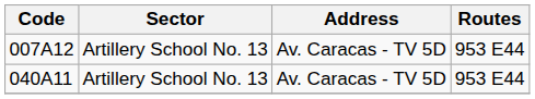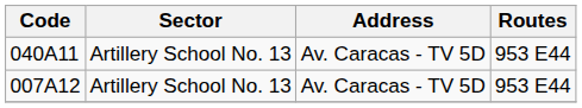 <table class="wikitable">
 <tr>
 <th>Code</th>
 <th>Sector</th>
 <th>Address</th>
 <th>Routes</th>
 </tr>
 <tr>
-<td>007A12</td>
+<td>040A11</td>
 <td> Artillery School No. 13</td>
 <td>Av. Caracas - TV 5D</td>
 <td><span> 953</span><span> E44</span></td>
 </tr>
 <tr>
-<td>040A11</td>
+<td>007A12</td>
 <td> Artillery School No. 13</td>
 <td>Av. Caracas - TV 5D</td>
 <td><span> 953</span><span> E44</span></td>
 </tr>
 <tr>
 </tr>
 </table>
